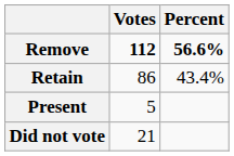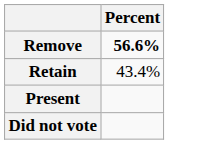 <table class="wikitable plainrowheaders" style="text-align: right;">
 <tr>
 <th scope="col"></th>
-<th scope="col">Votes</th>
 <th scope="col">Percent</th>
 </tr>
 <tr>
 <th scope="row"><strong>Remove</strong> </th>
-<td><strong>112</strong></td>
 <td><strong>56.6%</strong></td>
 </tr>
 <tr>
 <th scope="row">Retain</th>
-<td>86</td>
 <td>43.4%</td>
 </tr>
 <tr>
 <th scope="row">Present</th>
-<td>5</td>
 <td></td>
 </tr>
 <tr>
 <th scope="row">Did not vote</th>
-<td>21</td>
 <td></td>
 </tr>
 </table>
